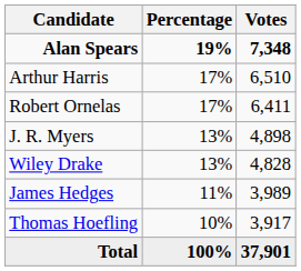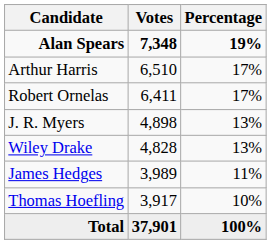 <table class="wikitable" style="text-align:right">
 <tr>
 <th>Candidate</th>
+<th>Votes</th>
 <th>Percentage</th>
-<th>Votes</th>
 </tr>
 <tr>
 <td><strong>Alan Spears</strong></td>
+<td><strong>7,348</strong></td>
 <td><strong>19%</strong></td>
-<td><strong>7,348</strong></td>
 </tr>
 <tr>
 <td style="text-align:left;">Arthur Harris</td>
+<td>6,510</td>
 <td>17%</td>
-<td>6,510</td>
 </tr>
 <tr>
 <td style="text-align:left;">Robert Ornelas</td>
+<td>6,411</td>
 <td>17%</td>
-<td>6,411</td>
 </tr>
 <tr>
 <td style="text-align:left;">J. R. Myers</td>
+<td>4,898</td>
 <td>13%</td>
-<td>4,898</td>
 </tr>
 <tr>
 <td style="text-align:left;"><a href='#'>Wiley Drake</a></td>
+<td>4,828</td>
 <td>13%</td>
-<td>4,828</td>
 </tr>
 <tr>
 <td style="text-align:left;"><a href='#'>James Hedges</a></td>
+<td>3,989</td>
 <td>11%</td>
-<td>3,989</td>
 </tr>
 <tr>
 <td style="text-align:left;"><a href='#'>Thomas Hoefling</a></td>
+<td>3,917</td>
 <td>10%</td>
-<td>3,917</td>
 </tr>
 <tr style="background:#eee;">
 <td style="margin-right:0.50px"><strong>Total</strong></td>
+<td style="margin-right:0.50px"><strong>37,901</strong></td>
 <td style="margin-right:0.50px"><strong>100%</strong></td>
-<td style="margin-right:0.50px"><strong>37,901</strong></td>
 </tr>
 </table>
